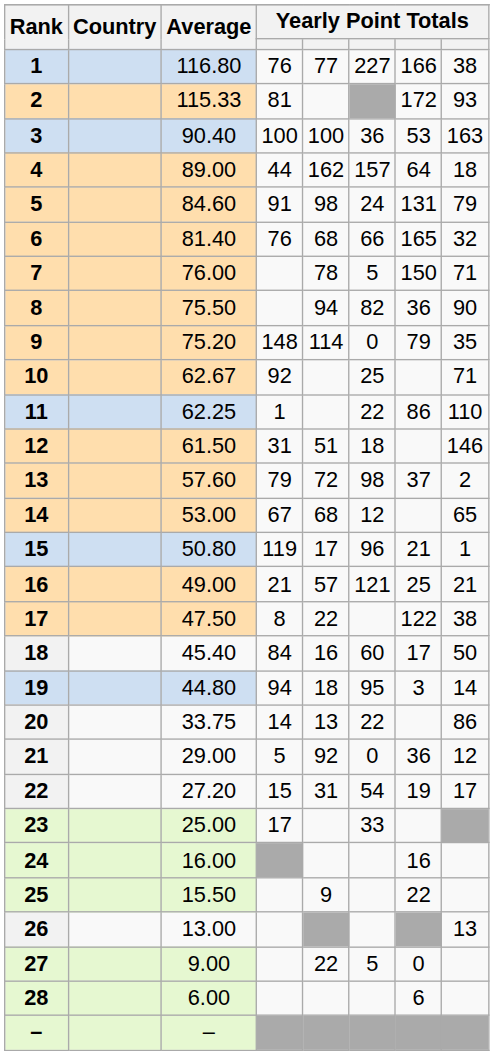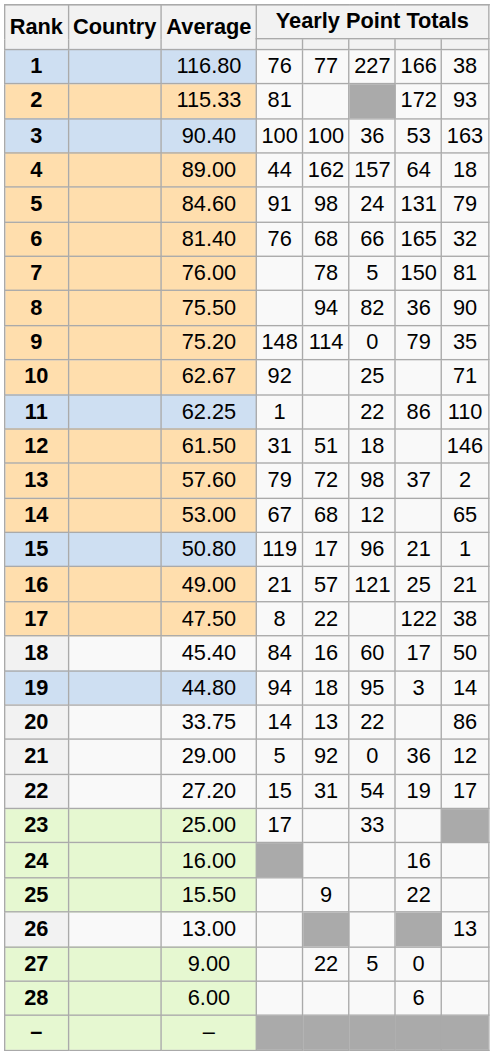 <table class="sortable wikitable plainrowheaders sticky-header-multi" style="text-align:center;">
 <tr>
 </tr>
 <tr>
 <th scope="col" rowspan="2" data-sort-type="number">Rank</th>
 <th scope="col" rowspan="2">Country</th>
 <th rowspan="2" scope="col" data-sort-type="number">Average</th>
 <th scope="colgroup" colspan="5">Yearly Point Totals</th>
 </tr>
 <tr>
 <th scope="col" data-sort-type="number"></th>
 <th scope="col" data-sort-type="number"></th>
 <th scope="col" data-sort-type="number"></th>
 <th scope="col" data-sort-type="number"></th>
 <th scope="col" data-sort-type="number"></th>
 </tr>
 <tr>
 <th scope="row" style="background:#CEDFF2; text-align:center;">1</th>
 <td style="background:#CEDFF2; text-align:left;"></td>
 <td style="background:#CEDFF2;">116.80</td>
 <td>76</td>
 <td>77</td>
 <td>227</td>
 <td>166</td>
 <td>38</td>
 </tr>
 <tr>
 <th scope="row" style="background:#FFDEAD; text-align:center;">2</th>
 <td style="background:#FFDEAD; text-align:left;"></td>
 <td style="background:#FFDEAD;">115.33</td>
 <td>81</td>
 <td></td>
 <td bgcolor="#AAAAAA"></td>
 <td>172</td>
 <td>93</td>
 </tr>
 <tr>
 <th scope="row" style="background:#CEDFF2; text-align:center;">3</th>
 <td style="background:#CEDFF2; text-align:left;"></td>
 <td style="background:#CEDFF2;">90.40</td>
 <td>100</td>
 <td>100</td>
 <td>36</td>
 <td>53</td>
 <td>163</td>
 </tr>
 <tr>
 <th scope="row" style="background:#FFDEAD; text-align:center;">4</th>
 <td style="background:#FFDEAD; text-align:left;"></td>
 <td style="background:#FFDEAD;">89.00</td>
 <td>44</td>
 <td>162</td>
 <td>157</td>
 <td>64</td>
 <td>18</td>
 </tr>
 <tr>
 <th scope="row" style="background:#FFDEAD; text-align:center;">5</th>
 <td style="background:#FFDEAD; text-align:left;"></td>
 <td style="background:#FFDEAD;">84.60</td>
 <td>91</td>
 <td>98</td>
 <td>24</td>
 <td>131</td>
 <td>79</td>
 </tr>
 <tr>
 <th scope="row" style="background:#FFDEAD; text-align:center;">6</th>
 <td style="background:#FFDEAD; text-align:left;"></td>
 <td style="background:#FFDEAD;">81.40</td>
 <td>76</td>
 <td>68</td>
 <td>66</td>
 <td>165</td>
 <td>32</td>
 </tr>
 <tr>
 <th scope="row" style="background:#FFDEAD; text-align:center;">7</th>
 <td style="background:#FFDEAD; text-align:left;"></td>
 <td style="background:#FFDEAD;">76.00</td>
 <td></td>
 <td>78</td>
 <td>5</td>
 <td>150</td>
-<td>71</td>
+<td>81</td>
 </tr>
 <tr>
 <th scope="row" style="background:#FFDEAD; text-align:center;">8</th>
 <td style="background:#FFDEAD; text-align:left;"></td>
 <td style="background:#FFDEAD;">75.50</td>
 <td></td>
 <td>94</td>
 <td>82</td>
 <td>36</td>
 <td>90</td>
 </tr>
 <tr>
 <th scope="row" style="background:#FFDEAD; text-align:center;">9</th>
 <td style="background:#FFDEAD; text-align:left;"></td>
 <td style="background:#FFDEAD;">75.20</td>
 <td>148</td>
 <td>114</td>
 <td>0</td>
 <td>79</td>
 <td>35</td>
 </tr>
 <tr>
 <th scope="row" style="background:#FFDEAD; text-align:center;">10</th>
 <td style="background:#FFDEAD; text-align:left;"></td>
 <td style="background:#FFDEAD;">62.67</td>
 <td>92</td>
 <td></td>
 <td>25</td>
 <td></td>
 <td>71</td>
 </tr>
 <tr>
 <th scope="row" style="background:#CEDFF2; text-align:center;">11</th>
 <td style="background:#CEDFF2; text-align:left;"></td>
 <td style="background:#CEDFF2;">62.25</td>
 <td>1</td>
 <td></td>
 <td>22</td>
 <td>86</td>
 <td>110</td>
 </tr>
 <tr>
 <th scope="row" style="background:#FFDEAD; text-align:center;">12</th>
 <td style="background:#FFDEAD; text-align:left;"></td>
 <td style="background:#FFDEAD;">61.50</td>
 <td>31</td>
 <td>51</td>
 <td>18</td>
 <td></td>
 <td>146</td>
 </tr>
 <tr>
 <th scope="row" style="background:#FFDEAD; text-align:center;">13</th>
 <td style="background:#FFDEAD; text-align:left;"></td>
 <td style="background:#FFDEAD;">57.60</td>
 <td>79</td>
 <td>72</td>
 <td>98</td>
 <td>37</td>
 <td>2</td>
 </tr>
 <tr>
 <th scope="row" style="background:#FFDEAD; text-align:center;">14</th>
 <td style="background:#FFDEAD; text-align:left;"></td>
 <td style="background:#FFDEAD;">53.00</td>
 <td>67</td>
 <td>68</td>
 <td>12</td>
 <td></td>
 <td>65</td>
 </tr>
 <tr>
 <th scope="row" style="background:#CEDFF2; text-align:center;">15</th>
 <td style="background:#CEDFF2; text-align:left;"></td>
 <td style="background:#CEDFF2;">50.80</td>
 <td>119</td>
 <td>17</td>
 <td>96</td>
 <td>21</td>
 <td>1</td>
 </tr>
 <tr>
 <th scope="row" style="background:#FFDEAD; text-align:center;">16</th>
 <td style="background:#FFDEAD; text-align:left;"></td>
 <td style="background:#FFDEAD;">49.00</td>
 <td>21</td>
 <td>57</td>
 <td>121</td>
 <td>25</td>
 <td>21</td>
 </tr>
 <tr>
 <th scope="row" style="background:#FFDEAD; text-align:center;">17</th>
 <td style="background:#FFDEAD; text-align:left;"></td>
 <td style="background:#FFDEAD;">47.50</td>
 <td>8</td>
 <td>22</td>
 <td></td>
 <td>122</td>
 <td>38</td>
 </tr>
 <tr>
 <th scope="row" style="text-align:center;">18</th>
 <td style="text-align:left;"></td>
 <td>45.40</td>
 <td>84</td>
 <td>16</td>
 <td>60</td>
 <td>17</td>
 <td>50</td>
 </tr>
 <tr>
 <th scope="row" style="background:#CEDFF2; text-align:center;">19</th>
 <td style="background:#CEDFF2; text-align:left;"></td>
 <td style="background:#CEDFF2;">44.80</td>
 <td>94</td>
 <td>18</td>
 <td>95</td>
 <td>3</td>
 <td>14</td>
 </tr>
 <tr>
 <th scope="row" style="text-align:center;">20</th>
 <td style="text-align:left;"></td>
 <td>33.75</td>
 <td>14</td>
 <td>13</td>
 <td>22</td>
 <td></td>
 <td>86</td>
 </tr>
 <tr>
 <th scope="row" style="text-align:center;">21</th>
 <td style="text-align:left;"></td>
 <td>29.00</td>
 <td>5</td>
 <td>92</td>
 <td>0</td>
 <td>36</td>
 <td>12</td>
 </tr>
 <tr>
 <th scope="row" style="text-align:center;">22</th>
 <td style="text-align:left;"></td>
 <td>27.20</td>
 <td>15</td>
 <td>31</td>
 <td>54</td>
 <td>19</td>
 <td>17</td>
 </tr>
 <tr>
 <th scope="row" style="background:#E6F8D1; text-align:center;">23</th>
 <td style="background:#E6F8D1; text-align:left;"></td>
 <td style="background:#E6F8D1;">25.00</td>
 <td>17</td>
 <td></td>
 <td>33</td>
 <td></td>
 <td bgcolor="#AAAAAA"></td>
 </tr>
 <tr>
 <th scope="row" style="background:#E6F8D1; text-align:center;">24</th>
 <td style="background:#E6F8D1; text-align:left;"></td>
 <td style="background:#E6F8D1;">16.00</td>
 <td bgcolor="#AAAAAA"></td>
 <td></td>
 <td></td>
 <td>16</td>
 <td></td>
 </tr>
 <tr>
 <th scope="row" style="background:#E6F8D1; text-align:center;">25</th>
 <td style="background:#E6F8D1; text-align:left;"></td>
 <td style="background:#E6F8D1;">15.50</td>
 <td></td>
 <td>9</td>
 <td></td>
 <td>22</td>
 <td></td>
 </tr>
 <tr>
 <th scope="row" style="text-align:center;">26</th>
 <td style="text-align:left;"></td>
 <td>13.00</td>
 <td></td>
 <td bgcolor="#AAAAAA"></td>
 <td></td>
 <td bgcolor="#AAAAAA"></td>
 <td>13</td>
 </tr>
 <tr>
 <th scope="row" style="background:#E6F8D1; text-align:center;">27</th>
 <td style="background:#E6F8D1; text-align:left;"></td>
 <td style="background:#E6F8D1;">9.00</td>
 <td></td>
 <td>22</td>
 <td>5</td>
 <td>0</td>
 <td></td>
 </tr>
 <tr>
 <th scope="row" style="background:#E6F8D1; text-align:center;">28</th>
 <td style="background:#E6F8D1; text-align:left;"></td>
 <td style="background:#E6F8D1;">6.00</td>
 <td></td>
 <td></td>
 <td></td>
 <td>6</td>
 <td></td>
 </tr>
 <tr>
 <th scope="row" style="background:#E6F8D1; text-align:center;">–</th>
 <td style="background:#E6F8D1; text-align:left;"></td>
 <td style="background:#E6F8D1;" data-sort-value="0">–</td>
 <td bgcolor="#AAAAAA"></td>
 <td bgcolor="#AAAAAA"></td>
 <td bgcolor="#AAAAAA"></td>
 <td bgcolor="#AAAAAA"></td>
 <td bgcolor="#AAAAAA"></td>
 </tr>
 </table>
